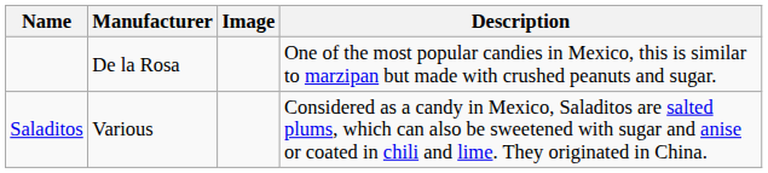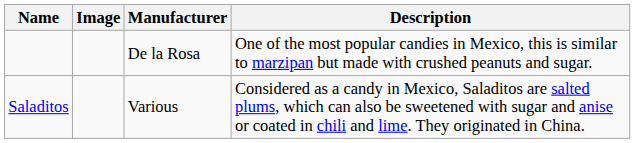 <table class="wikitable sortable">
 <tr>
 <th>Name</th>
+<th class="unsortable">Image</th>
 <th>Manufacturer</th>
-<th class="unsortable">Image</th>
 <th>Description</th>
 </tr>
 <tr>
 <td></td>
+<td></td>
 <td>De la Rosa</td>
-<td></td>
 <td>One of the most popular candies in Mexico, this is similar to <a href='#'>marzipan</a> but made with crushed peanuts and sugar.</td>
 </tr>
 <tr>
 <td><a href='#'>Saladitos</a></td>
+<td></td>
 <td>Various</td>
-<td></td>
 <td>Considered as a candy in Mexico, Saladitos are <a href='#'>salted</a> <a href='#'>plums</a>, which can also be sweetened with sugar and <a href='#'>anise</a> or coated in <a href='#'>chili</a> and <a href='#'>lime</a>. They originated in China.</td>
 </tr>
 </table>
